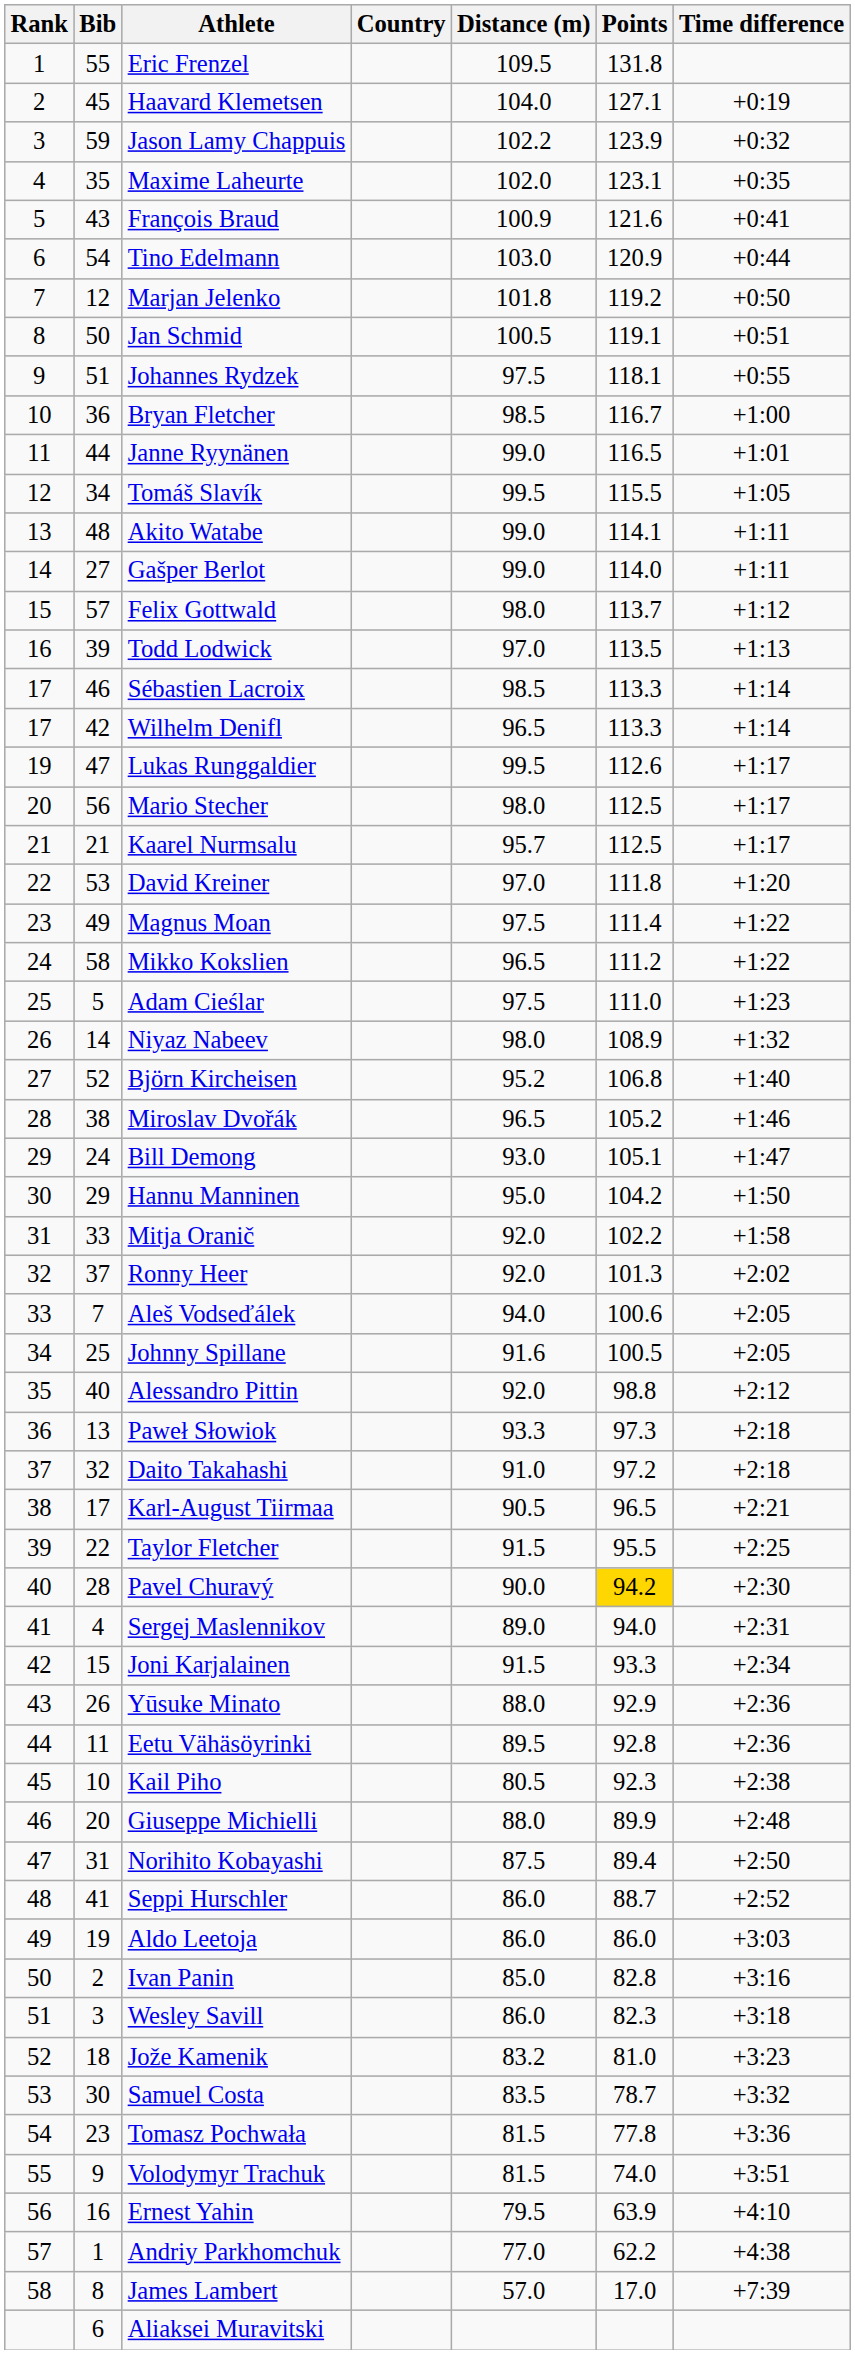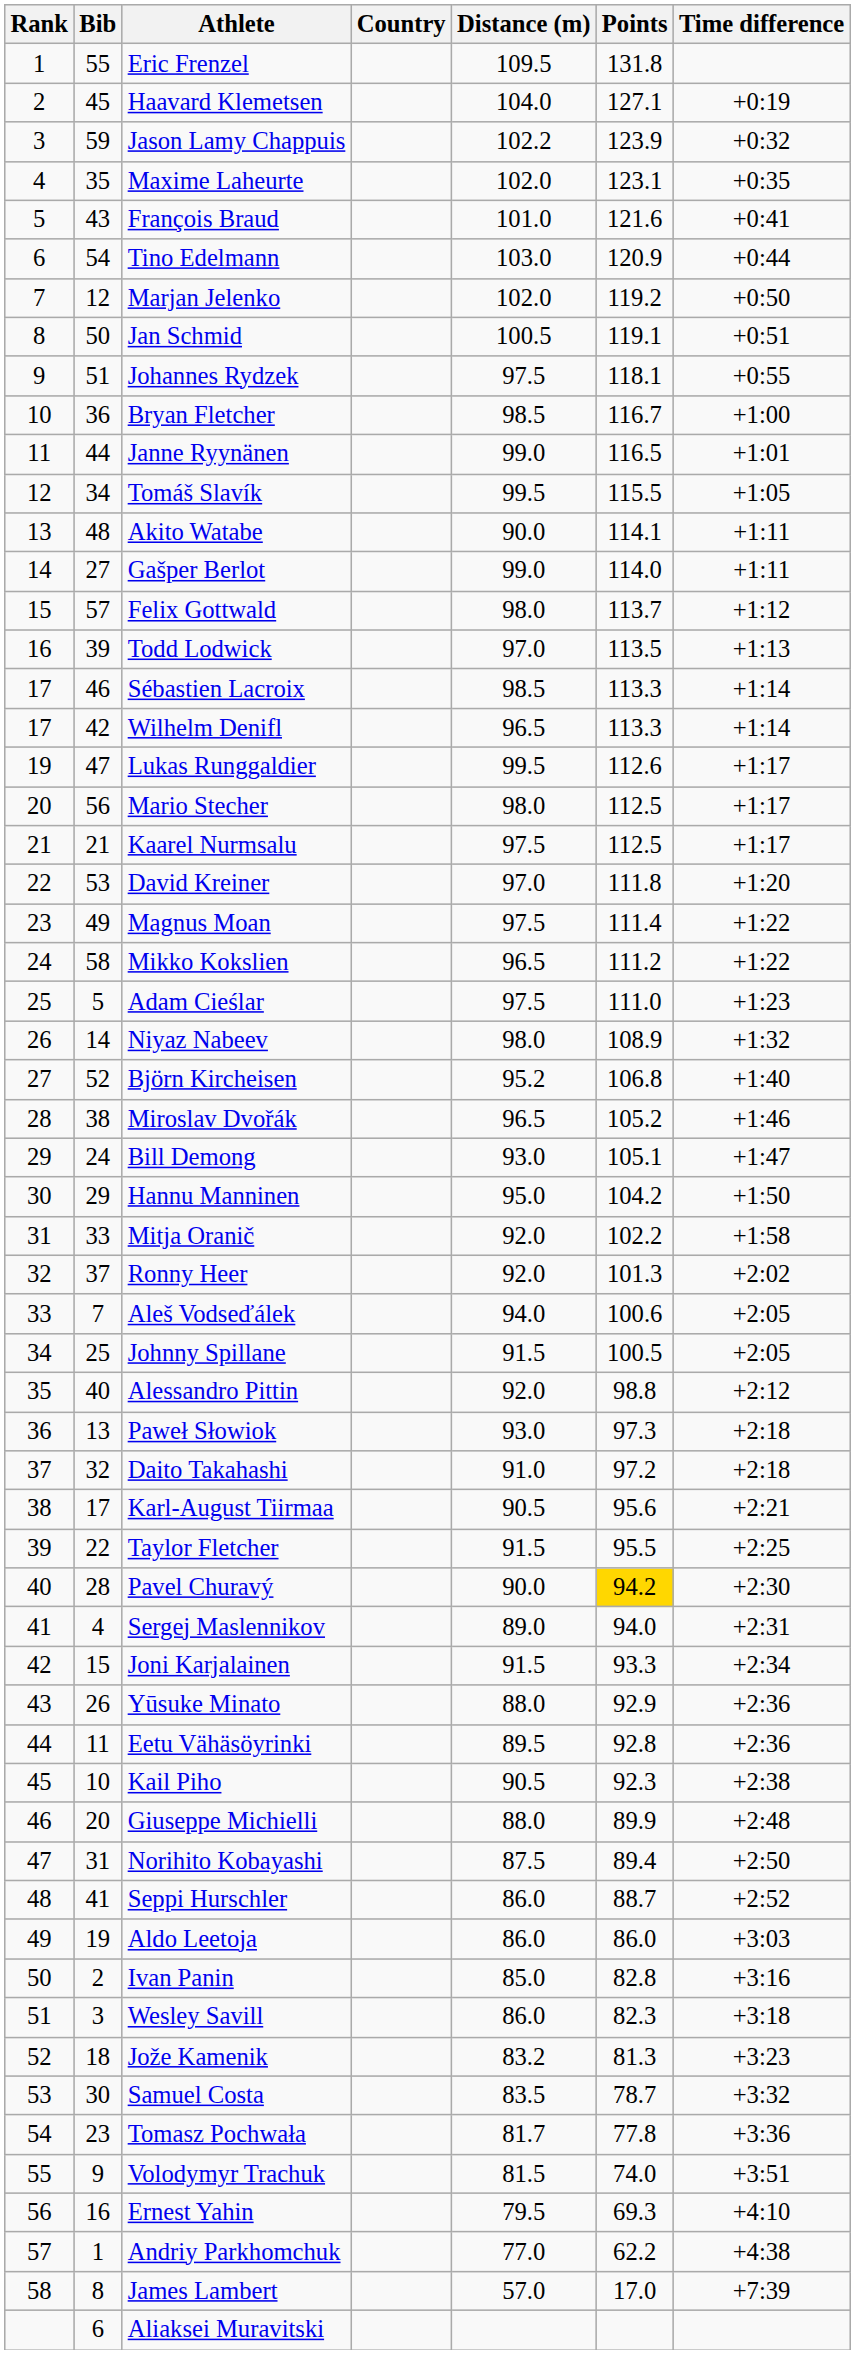 <table class="wikitable sortable" style="text-align:center">
 <tr>
 <th>Rank</th>
 <th>Bib</th>
 <th>Athlete</th>
 <th>Country</th>
 <th>Distance (m)</th>
 <th>Points</th>
 <th>Time difference</th>
 </tr>
 <tr>
 <td>1</td>
 <td>55</td>
 <td align=left><a href='#'>Eric Frenzel</a></td>
 <td align=left></td>
 <td>109.5</td>
 <td>131.8</td>
 <td></td>
 </tr>
 <tr>
 <td>2</td>
 <td>45</td>
 <td align=left><a href='#'>Haavard Klemetsen</a></td>
 <td align=left></td>
 <td>104.0</td>
 <td>127.1</td>
 <td>+0:19</td>
 </tr>
 <tr>
 <td>3</td>
 <td>59</td>
 <td align=left><a href='#'>Jason Lamy Chappuis</a></td>
 <td align=left></td>
 <td>102.2</td>
 <td>123.9</td>
 <td>+0:32</td>
 </tr>
 <tr>
 <td>4</td>
 <td>35</td>
 <td align=left><a href='#'>Maxime Laheurte</a></td>
 <td align=left></td>
 <td>102.0</td>
 <td>123.1</td>
 <td>+0:35</td>
 </tr>
 <tr>
 <td>5</td>
 <td>43</td>
 <td align=left><a href='#'>François Braud</a></td>
 <td align=left></td>
-<td>100.9</td>
+<td>101.0</td>
 <td>121.6</td>
 <td>+0:41</td>
 </tr>
 <tr>
 <td>6</td>
 <td>54</td>
 <td align=left><a href='#'>Tino Edelmann</a></td>
 <td align=left></td>
 <td>103.0</td>
 <td>120.9</td>
 <td>+0:44</td>
 </tr>
 <tr>
 <td>7</td>
 <td>12</td>
 <td align=left><a href='#'>Marjan Jelenko</a></td>
 <td align=left></td>
-<td>101.8</td>
+<td>102.0</td>
 <td>119.2</td>
 <td>+0:50</td>
 </tr>
 <tr>
 <td>8</td>
 <td>50</td>
 <td align=left><a href='#'>Jan Schmid</a></td>
 <td align=left></td>
 <td>100.5</td>
 <td>119.1</td>
 <td>+0:51</td>
 </tr>
 <tr>
 <td>9</td>
 <td>51</td>
 <td align=left><a href='#'>Johannes Rydzek</a></td>
 <td align=left></td>
 <td>97.5</td>
 <td>118.1</td>
 <td>+0:55</td>
 </tr>
 <tr>
 <td>10</td>
 <td>36</td>
 <td align=left><a href='#'>Bryan Fletcher</a></td>
 <td align=left></td>
 <td>98.5</td>
 <td>116.7</td>
 <td>+1:00</td>
 </tr>
 <tr>
 <td>11</td>
 <td>44</td>
 <td align=left><a href='#'>Janne Ryynänen</a></td>
 <td align=left></td>
 <td>99.0</td>
 <td>116.5</td>
 <td>+1:01</td>
 </tr>
 <tr>
 <td>12</td>
 <td>34</td>
 <td align=left><a href='#'>Tomáš Slavík</a></td>
 <td align=left></td>
 <td>99.5</td>
 <td>115.5</td>
 <td>+1:05</td>
 </tr>
 <tr>
 <td>13</td>
 <td>48</td>
 <td align=left><a href='#'>Akito Watabe</a></td>
 <td align=left></td>
-<td>99.0</td>
+<td>90.0</td>
 <td>114.1</td>
 <td>+1:11</td>
 </tr>
 <tr>
 <td>14</td>
 <td>27</td>
 <td align=left><a href='#'>Gašper Berlot</a></td>
 <td align=left></td>
 <td>99.0</td>
 <td>114.0</td>
 <td>+1:11</td>
 </tr>
 <tr>
 <td>15</td>
 <td>57</td>
 <td align=left><a href='#'>Felix Gottwald</a></td>
 <td align=left></td>
 <td>98.0</td>
 <td>113.7</td>
 <td>+1:12</td>
 </tr>
 <tr>
 <td>16</td>
 <td>39</td>
 <td align=left><a href='#'>Todd Lodwick</a></td>
 <td align=left></td>
 <td>97.0</td>
 <td>113.5</td>
 <td>+1:13</td>
 </tr>
 <tr>
 <td>17</td>
 <td>46</td>
 <td align=left><a href='#'>Sébastien Lacroix</a></td>
 <td align=left></td>
 <td>98.5</td>
 <td>113.3</td>
 <td>+1:14</td>
 </tr>
 <tr>
 <td>17</td>
 <td>42</td>
 <td align=left><a href='#'>Wilhelm Denifl</a></td>
 <td align=left></td>
 <td>96.5</td>
 <td>113.3</td>
 <td>+1:14</td>
 </tr>
 <tr>
 <td>19</td>
 <td>47</td>
 <td align=left><a href='#'>Lukas Runggaldier</a></td>
 <td align=left></td>
 <td>99.5</td>
 <td>112.6</td>
 <td>+1:17</td>
 </tr>
 <tr>
 <td>20</td>
 <td>56</td>
 <td align=left><a href='#'>Mario Stecher</a></td>
 <td align=left></td>
 <td>98.0</td>
 <td>112.5</td>
 <td>+1:17</td>
 </tr>
 <tr>
 <td>21</td>
 <td>21</td>
 <td align=left><a href='#'>Kaarel Nurmsalu</a></td>
 <td align=left></td>
-<td>95.7</td>
+<td>97.5</td>
 <td>112.5</td>
 <td>+1:17</td>
 </tr>
 <tr>
 <td>22</td>
 <td>53</td>
 <td align=left><a href='#'>David Kreiner</a></td>
 <td align=left></td>
 <td>97.0</td>
 <td>111.8</td>
 <td>+1:20</td>
 </tr>
 <tr>
 <td>23</td>
 <td>49</td>
 <td align=left><a href='#'>Magnus Moan</a></td>
 <td align=left></td>
 <td>97.5</td>
 <td>111.4</td>
 <td>+1:22</td>
 </tr>
 <tr>
 <td>24</td>
 <td>58</td>
 <td align=left><a href='#'>Mikko Kokslien</a></td>
 <td align=left></td>
 <td>96.5</td>
 <td>111.2</td>
 <td>+1:22</td>
 </tr>
 <tr>
 <td>25</td>
 <td>5</td>
 <td align=left><a href='#'>Adam Cieślar</a></td>
 <td align=left></td>
 <td>97.5</td>
 <td>111.0</td>
 <td>+1:23</td>
 </tr>
 <tr>
 <td>26</td>
 <td>14</td>
 <td align=left><a href='#'>Niyaz Nabeev</a></td>
 <td align=left></td>
 <td>98.0</td>
 <td>108.9</td>
 <td>+1:32</td>
 </tr>
 <tr>
 <td>27</td>
 <td>52</td>
 <td align=left><a href='#'>Björn Kircheisen</a></td>
 <td align=left></td>
 <td>95.2</td>
 <td>106.8</td>
 <td>+1:40</td>
 </tr>
 <tr>
 <td>28</td>
 <td>38</td>
 <td align=left><a href='#'>Miroslav Dvořák</a></td>
 <td align=left></td>
 <td>96.5</td>
 <td>105.2</td>
 <td>+1:46</td>
 </tr>
 <tr>
 <td>29</td>
 <td>24</td>
 <td align=left><a href='#'>Bill Demong</a></td>
 <td align=left></td>
 <td>93.0</td>
 <td>105.1</td>
 <td>+1:47</td>
 </tr>
 <tr>
 <td>30</td>
 <td>29</td>
 <td align=left><a href='#'>Hannu Manninen</a></td>
 <td align=left></td>
 <td>95.0</td>
 <td>104.2</td>
 <td>+1:50</td>
 </tr>
 <tr>
 <td>31</td>
 <td>33</td>
 <td align=left><a href='#'>Mitja Oranič</a></td>
 <td align=left></td>
 <td>92.0</td>
 <td>102.2</td>
 <td>+1:58</td>
 </tr>
 <tr>
 <td>32</td>
 <td>37</td>
 <td align=left><a href='#'>Ronny Heer</a></td>
 <td align=left></td>
 <td>92.0</td>
 <td>101.3</td>
 <td>+2:02</td>
 </tr>
 <tr>
 <td>33</td>
 <td>7</td>
 <td align=left><a href='#'>Aleš Vodseďálek</a></td>
 <td align=left></td>
 <td>94.0</td>
 <td>100.6</td>
 <td>+2:05</td>
 </tr>
 <tr>
 <td>34</td>
 <td>25</td>
 <td align=left><a href='#'>Johnny Spillane</a></td>
 <td align=left></td>
-<td>91.6</td>
+<td>91.5</td>
 <td>100.5</td>
 <td>+2:05</td>
 </tr>
 <tr>
 <td>35</td>
 <td>40</td>
 <td align=left><a href='#'>Alessandro Pittin</a></td>
 <td align=left></td>
 <td>92.0</td>
 <td>98.8</td>
 <td>+2:12</td>
 </tr>
 <tr>
 <td>36</td>
 <td>13</td>
 <td align=left><a href='#'>Paweł Słowiok</a></td>
 <td align=left></td>
-<td>93.3</td>
+<td>93.0</td>
 <td>97.3</td>
 <td>+2:18</td>
 </tr>
 <tr>
 <td>37</td>
 <td>32</td>
 <td align=left><a href='#'>Daito Takahashi</a></td>
 <td align=left></td>
 <td>91.0</td>
 <td>97.2</td>
 <td>+2:18</td>
 </tr>
 <tr>
 <td>38</td>
 <td>17</td>
 <td align=left><a href='#'>Karl-August Tiirmaa</a></td>
 <td align=left></td>
 <td>90.5</td>
-<td>96.5</td>
+<td>95.6</td>
 <td>+2:21</td>
 </tr>
 <tr>
 <td>39</td>
 <td>22</td>
 <td align=left><a href='#'>Taylor Fletcher</a></td>
 <td align=left></td>
 <td>91.5</td>
 <td>95.5</td>
 <td>+2:25</td>
 </tr>
 <tr>
 <td>40</td>
 <td>28</td>
 <td align=left><a href='#'>Pavel Churavý</a></td>
 <td align=left></td>
 <td>90.0</td>
 <td style="background: gold;">94.2</td>
 <td>+2:30</td>
 </tr>
 <tr>
 <td>41</td>
 <td>4</td>
 <td align=left><a href='#'>Sergej Maslennikov</a></td>
 <td align=left></td>
 <td>89.0</td>
 <td>94.0</td>
 <td>+2:31</td>
 </tr>
 <tr>
 <td>42</td>
 <td>15</td>
 <td align=left><a href='#'>Joni Karjalainen</a></td>
 <td align=left></td>
 <td>91.5</td>
 <td>93.3</td>
 <td>+2:34</td>
 </tr>
 <tr>
 <td>43</td>
 <td>26</td>
 <td align=left><a href='#'>Yūsuke Minato</a></td>
 <td align=left></td>
 <td>88.0</td>
 <td>92.9</td>
 <td>+2:36</td>
 </tr>
 <tr>
 <td>44</td>
 <td>11</td>
 <td align=left><a href='#'>Eetu Vähäsöyrinki</a></td>
 <td align=left></td>
 <td>89.5</td>
 <td>92.8</td>
 <td>+2:36</td>
 </tr>
 <tr>
 <td>45</td>
 <td>10</td>
 <td align=left><a href='#'>Kail Piho</a></td>
 <td align=left></td>
-<td>80.5</td>
+<td>90.5</td>
 <td>92.3</td>
 <td>+2:38</td>
 </tr>
 <tr>
 <td>46</td>
 <td>20</td>
 <td align=left><a href='#'>Giuseppe Michielli</a></td>
 <td align=left></td>
 <td>88.0</td>
 <td>89.9</td>
 <td>+2:48</td>
 </tr>
 <tr>
 <td>47</td>
 <td>31</td>
 <td align=left><a href='#'>Norihito Kobayashi</a></td>
 <td align=left></td>
 <td>87.5</td>
 <td>89.4</td>
 <td>+2:50</td>
 </tr>
 <tr>
 <td>48</td>
 <td>41</td>
 <td align=left><a href='#'>Seppi Hurschler</a></td>
 <td align=left></td>
 <td>86.0</td>
 <td>88.7</td>
 <td>+2:52</td>
 </tr>
 <tr>
 <td>49</td>
 <td>19</td>
 <td align=left><a href='#'>Aldo Leetoja</a></td>
 <td align=left></td>
 <td>86.0</td>
 <td>86.0</td>
 <td>+3:03</td>
 </tr>
 <tr>
 <td>50</td>
 <td>2</td>
 <td align=left><a href='#'>Ivan Panin</a></td>
 <td align=left></td>
 <td>85.0</td>
 <td>82.8</td>
 <td>+3:16</td>
 </tr>
 <tr>
 <td>51</td>
 <td>3</td>
 <td align=left><a href='#'>Wesley Savill</a></td>
 <td align=left></td>
 <td>86.0</td>
 <td>82.3</td>
 <td>+3:18</td>
 </tr>
 <tr>
 <td>52</td>
 <td>18</td>
 <td align=left><a href='#'>Jože Kamenik</a></td>
 <td align=left></td>
 <td>83.2</td>
-<td>81.0</td>
+<td>81.3</td>
 <td>+3:23</td>
 </tr>
 <tr>
 <td>53</td>
 <td>30</td>
 <td align=left><a href='#'>Samuel Costa</a></td>
 <td align=left></td>
 <td>83.5</td>
 <td>78.7</td>
 <td>+3:32</td>
 </tr>
 <tr>
 <td>54</td>
 <td>23</td>
 <td align=left><a href='#'>Tomasz Pochwała</a></td>
 <td align=left></td>
-<td>81.5</td>
+<td>81.7</td>
 <td>77.8</td>
 <td>+3:36</td>
 </tr>
 <tr>
 <td>55</td>
 <td>9</td>
 <td align=left><a href='#'>Volodymyr Trachuk</a></td>
 <td align=left></td>
 <td>81.5</td>
 <td>74.0</td>
 <td>+3:51</td>
 </tr>
 <tr>
 <td>56</td>
 <td>16</td>
 <td align=left><a href='#'>Ernest Yahin</a></td>
 <td align=left></td>
 <td>79.5</td>
-<td>63.9</td>
+<td>69.3</td>
 <td>+4:10</td>
 </tr>
 <tr>
 <td>57</td>
 <td>1</td>
 <td align=left><a href='#'>Andriy Parkhomchuk</a></td>
 <td align=left></td>
 <td>77.0</td>
 <td>62.2</td>
 <td>+4:38</td>
 </tr>
 <tr>
 <td>58</td>
 <td>8</td>
 <td align=left><a href='#'>James Lambert</a></td>
 <td align=left></td>
 <td>57.0</td>
 <td>17.0</td>
 <td>+7:39</td>
 </tr>
 <tr>
 <td></td>
 <td>6</td>
 <td align=left><a href='#'>Aliaksei Muravitski</a></td>
 <td align=left></td>
 <td></td>
 <td></td>
 <td></td>
 </tr>
 </table>
